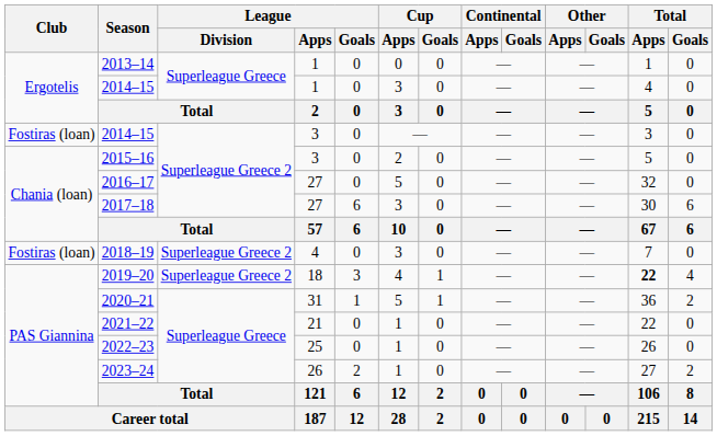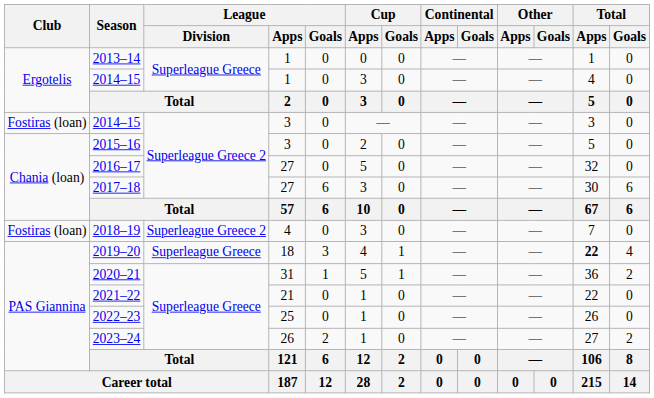 <table class="wikitable" style="text-align: center">
 <tr>
 <th rowspan="2">Club</th>
 <th rowspan="2">Season</th>
 <th colspan="3">League</th>
 <th colspan="2">Cup</th>
 <th colspan="2">Continental</th>
 <th colspan="2">Other</th>
 <th colspan="2">Total</th>
 </tr>
 <tr>
 <th>Division</th>
 <th>Apps</th>
 <th>Goals</th>
 <th>Apps</th>
 <th>Goals</th>
 <th>Apps</th>
 <th>Goals</th>
 <th>Apps</th>
 <th>Goals</th>
 <th>Apps</th>
 <th>Goals</th>
 </tr>
 <tr>
 <td rowspan="3"><a href='#'>Ergotelis</a></td>
 <td><a href='#'>2013–14</a></td>
 <td rowspan="2"><a href='#'>Superleague Greece</a></td>
 <td>1</td>
 <td>0</td>
 <td>0</td>
 <td>0</td>
 <td colspan="2">—</td>
 <td colspan="2">—</td>
 <td>1</td>
 <td>0</td>
 </tr>
 <tr>
 <td><a href='#'>2014–15</a></td>
 <td>1</td>
 <td>0</td>
 <td>3</td>
 <td>0</td>
 <td colspan="2">—</td>
 <td colspan="2">—</td>
 <td>4</td>
 <td>0</td>
 </tr>
 <tr>
 <th colspan="2">Total</th>
 <th>2</th>
 <th>0</th>
 <th>3</th>
 <th>0</th>
 <th colspan="2">—</th>
 <th colspan="2">—</th>
 <th>5</th>
 <th>0</th>
 </tr>
 <tr>
 <td><a href='#'>Fostiras</a> (loan)</td>
 <td><a href='#'>2014–15</a></td>
 <td rowspan="4"><a href='#'>Superleague Greece 2</a></td>
 <td>3</td>
 <td>0</td>
 <td colspan="2">—</td>
 <td colspan="2">—</td>
 <td colspan="2">—</td>
 <td>3</td>
 <td>0</td>
 </tr>
 <tr>
 <td rowspan="4"><a href='#'>Chania</a> (loan)</td>
 <td><a href='#'>2015–16</a></td>
 <td>3</td>
 <td>0</td>
 <td>2</td>
 <td>0</td>
 <td colspan="2">—</td>
 <td colspan="2">—</td>
 <td>5</td>
 <td>0</td>
 </tr>
 <tr>
 <td><a href='#'>2016–17</a></td>
 <td>27</td>
 <td>0</td>
 <td>5</td>
 <td>0</td>
 <td colspan="2">—</td>
 <td colspan="2">—</td>
 <td>32</td>
 <td>0</td>
 </tr>
 <tr>
 <td><a href='#'>2017–18</a></td>
 <td>27</td>
 <td>6</td>
 <td>3</td>
 <td>0</td>
 <td colspan="2">—</td>
 <td colspan="2">—</td>
 <td>30</td>
 <td>6</td>
 </tr>
 <tr>
 <th colspan="2">Total</th>
 <th>57</th>
 <th>6</th>
 <th>10</th>
 <th>0</th>
 <th colspan="2">—</th>
 <th colspan="2">—</th>
 <th>67</th>
 <th>6</th>
 </tr>
 <tr>
 <td><a href='#'>Fostiras</a> (loan)</td>
 <td><a href='#'>2018–19</a></td>
 <td><a href='#'>Superleague Greece 2</a></td>
 <td>4</td>
 <td>0</td>
 <td>3</td>
 <td>0</td>
 <td colspan="2">—</td>
 <td colspan="2">—</td>
 <td>7</td>
 <td>0</td>
 </tr>
 <tr>
 <td rowspan="6"><a href='#'>PAS Giannina</a></td>
 <td><a href='#'>2019–20</a></td>
-<td><a href='#'>Superleague Greece 2</a></td>
+<td><a href='#'>Superleague Greece</a></td>
 <td>18</td>
 <td>3</td>
 <td>4</td>
 <td>1</td>
 <td colspan="2">—</td>
 <td colspan="2">—</td>
 <td><strong>22</strong></td>
 <td>4</td>
 </tr>
 <tr>
 <td><a href='#'>2020–21</a></td>
 <td rowspan="4"><a href='#'>Superleague Greece</a></td>
 <td>31</td>
 <td>1</td>
 <td>5</td>
 <td>1</td>
 <td colspan="2">—</td>
 <td colspan="2">—</td>
 <td>36</td>
 <td>2</td>
 </tr>
 <tr>
 <td><a href='#'>2021–22</a></td>
 <td>21</td>
 <td>0</td>
 <td>1</td>
 <td>0</td>
 <td colspan="2">—</td>
 <td colspan="2">—</td>
 <td>22</td>
 <td>0</td>
 </tr>
 <tr>
 <td><a href='#'>2022–23</a></td>
 <td>25</td>
 <td>0</td>
 <td>1</td>
 <td>0</td>
 <td colspan="2">—</td>
 <td colspan="2">—</td>
 <td>26</td>
 <td>0</td>
 </tr>
 <tr>
 <td><a href='#'>2023–24</a></td>
 <td>26</td>
 <td>2</td>
 <td>1</td>
 <td>0</td>
 <td colspan="2">—</td>
 <td colspan="2">—</td>
 <td>27</td>
 <td>2</td>
 </tr>
 <tr>
 <th colspan="2">Total</th>
 <th>121</th>
 <th>6</th>
 <th>12</th>
 <th>2</th>
 <th>0</th>
 <th>0</th>
 <th colspan="2">—</th>
 <th>106</th>
 <th>8</th>
 </tr>
 <tr>
 <th colspan="3">Career total</th>
 <th>187</th>
 <th>12</th>
 <th>28</th>
 <th>2</th>
 <th>0</th>
 <th>0</th>
 <th>0</th>
 <th>0</th>
 <th>215</th>
 <th>14</th>
 </tr>
 </table>
